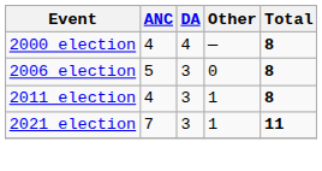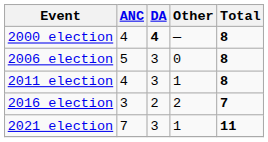 <table class="wikitable">
 <tr>
 <th>Event</th>
 <th><a href='#'>ANC</a></th>
 <th><a href='#'>DA</a></th>
 <th>Other</th>
 <th>Total</th>
 </tr>
 <tr>
 <td><a href='#'>2000 election</a></td>
 <td>4</td>
-<td>4</td>
+<td><strong>4</strong></td>
 <td>—</td>
 <td><strong>8</strong></td>
 </tr>
 <tr>
 <td><a href='#'>2006 election</a></td>
 <td>5</td>
 <td>3</td>
 <td>0</td>
 <td><strong>8</strong></td>
 </tr>
 <tr>
 <td><a href='#'>2011 election</a></td>
 <td>4</td>
 <td>3</td>
 <td>1</td>
 <td><strong>8</strong></td>
 </tr>
 <tr>
+<td><a href='#'>2016 election</a></td>
+<td>3</td>
+<td>2</td>
+<td>2</td>
+<td><strong>7</strong></td>
+</tr>
+<tr>
 <td><a href='#'>2021 election</a></td>
 <td>7</td>
 <td>3</td>
 <td>1</td>
 <td><strong>11</strong></td>
 </tr>
 <tr>
 </tr>
 </table>
